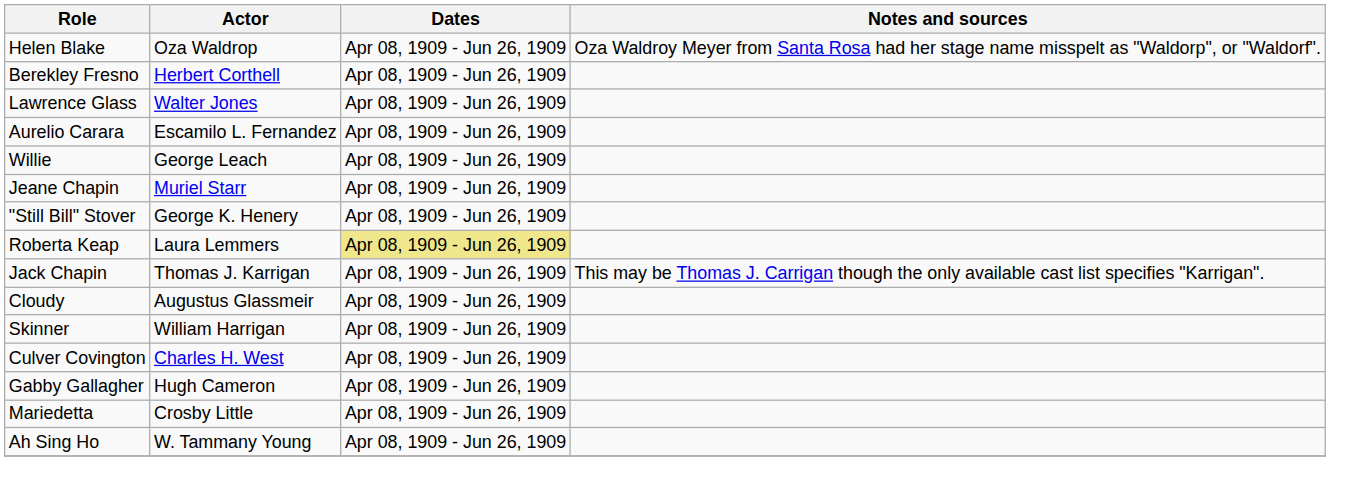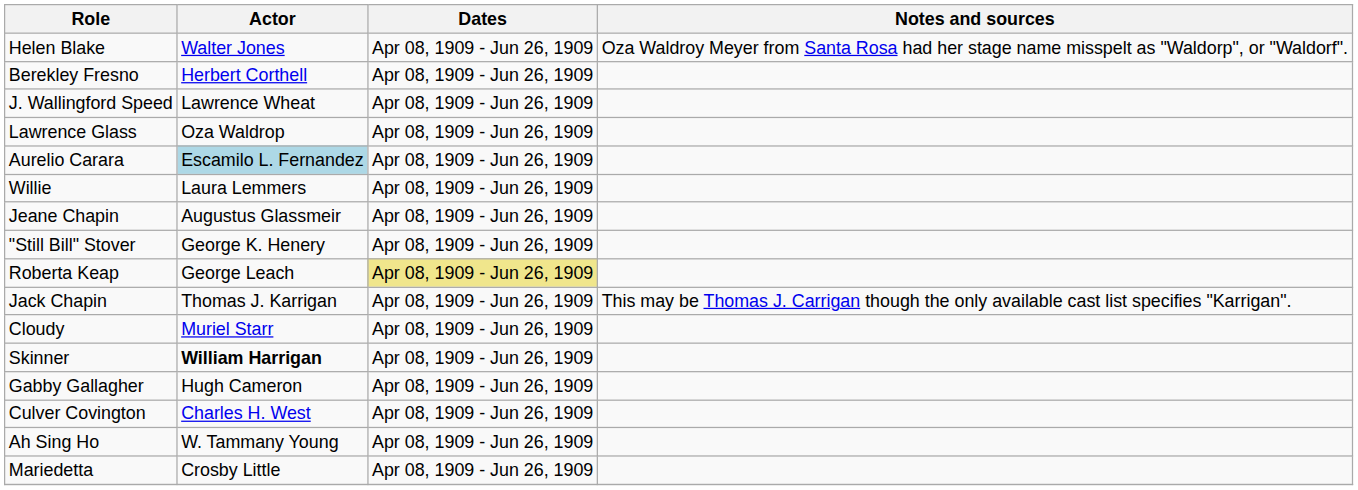 <table class="wikitable sortable plainrowheaders" style="font-size: 90%">
 <tr>
 <th scope="col">Role</th>
 <th scope="col">Actor</th>
 <th scope="col">Dates</th>
 <th scope="col">Notes and sources</th>
 </tr>
 <tr>
 <td>Helen Blake</td>
-<td>Oza Waldrop</td>
+<td><a href='#'>Walter Jones</a></td>
 <td>Apr 08, 1909 - Jun 26, 1909</td>
 <td>Oza Waldroy Meyer from <a href='#'>Santa Rosa</a> had her stage name misspelt as "Waldorp", or "Waldorf".</td>
 </tr>
 <tr>
 <td>Berekley Fresno</td>
 <td><a href='#'>Herbert Corthell</a></td>
 <td>Apr 08, 1909 - Jun 26, 1909</td>
 <td></td>
 </tr>
 <tr>
+<td>J. Wallingford Speed</td>
+<td>Lawrence Wheat</td>
+<td>Apr 08, 1909 - Jun 26, 1909</td>
+<td></td>
+</tr>
+<tr>
 <td>Lawrence Glass</td>
-<td><a href='#'>Walter Jones</a></td>
+<td>Oza Waldrop</td>
 <td>Apr 08, 1909 - Jun 26, 1909</td>
 <td></td>
 </tr>
 <tr>
 <td>Aurelio Carara</td>
-<td>Escamilo L. Fernandez</td>
+<td style="background: lightblue;">Escamilo L. Fernandez</td>
 <td>Apr 08, 1909 - Jun 26, 1909</td>
 <td></td>
 </tr>
 <tr>
 <td>Willie</td>
-<td>George Leach</td>
+<td>Laura Lemmers</td>
 <td>Apr 08, 1909 - Jun 26, 1909</td>
 <td></td>
 </tr>
 <tr>
 <td>Jeane Chapin</td>
-<td><a href='#'>Muriel Starr</a></td>
+<td>Augustus Glassmeir</td>
 <td>Apr 08, 1909 - Jun 26, 1909</td>
 <td></td>
 </tr>
 <tr>
 <td>"Still Bill" Stover</td>
 <td>George K. Henery</td>
 <td>Apr 08, 1909 - Jun 26, 1909</td>
 <td></td>
 </tr>
 <tr>
 <td>Roberta Keap</td>
-<td>Laura Lemmers</td>
+<td>George Leach</td>
 <td style="background: khaki;">Apr 08, 1909 - Jun 26, 1909</td>
 <td></td>
 </tr>
 <tr>
 <td>Jack Chapin</td>
 <td>Thomas J. Karrigan</td>
 <td>Apr 08, 1909 - Jun 26, 1909</td>
 <td>This may be <a href='#'>Thomas J. Carrigan</a> though the only available cast list specifies "Karrigan".</td>
 </tr>
 <tr>
 <td>Cloudy</td>
-<td>Augustus Glassmeir</td>
+<td><a href='#'>Muriel Starr</a></td>
 <td>Apr 08, 1909 - Jun 26, 1909</td>
 <td></td>
 </tr>
 <tr>
 <td>Skinner</td>
-<td>William Harrigan</td>
+<td><strong>William Harrigan</strong></td>
+<td>Apr 08, 1909 - Jun 26, 1909</td>
+<td></td>
+</tr>
+<tr>
+<td>Gabby Gallagher</td>
+<td>Hugh Cameron</td>
 <td>Apr 08, 1909 - Jun 26, 1909</td>
 <td></td>
 </tr>
 <tr>
 <td>Culver Covington</td>
 <td><a href='#'>Charles H. West</a></td>
 <td>Apr 08, 1909 - Jun 26, 1909</td>
 <td></td>
 </tr>
 <tr>
-<td>Gabby Gallagher</td>
-<td>Hugh Cameron</td>
+<td>Ah Sing Ho</td>
+<td>W. Tammany Young</td>
 <td>Apr 08, 1909 - Jun 26, 1909</td>
 <td></td>
 </tr>
 <tr>
 <td>Mariedetta</td>
 <td>Crosby Little</td>
 <td>Apr 08, 1909 - Jun 26, 1909</td>
 <td></td>
 </tr>
 <tr>
-<td>Ah Sing Ho</td>
-<td>W. Tammany Young</td>
-<td>Apr 08, 1909 - Jun 26, 1909</td>
-<td></td>
-</tr>
-<tr>
 </tr>
 </table>
